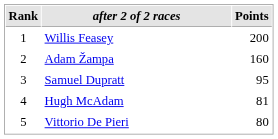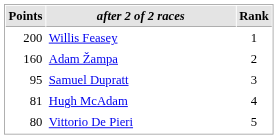 <table cellspacing="1" cellpadding="3" style="border:1px solid #aaa; font-size:86%;">
 <tr style="background:#e4e4e4;">
+<th style="border-bottom:1px solid #aaa; width:20px;">Points</th>
+<th style="border-bottom:1px solid #aaa; width:200px; white-space:nowrap;"><em>after 2 of 2 races</em></th>
 <th style="border-bottom:1px solid #aaa; width:10px;">Rank</th>
-<th style="border-bottom:1px solid #aaa; width:200px; white-space:nowrap;"><em>after 2 of 2 races</em></th>
-<th style="border-bottom:1px solid #aaa; width:20px;">Points</th>
 </tr>
 <tr>
+<td align="right">200</td>
+<td> <a href='#'>Willis Feasey</a></td>
 <td style="text-align:center;">1</td>
-<td> <a href='#'>Willis Feasey</a></td>
-<td align="right">200</td>
 </tr>
 <tr>
+<td align="right">160</td>
+<td> <a href='#'>Adam Žampa</a></td>
 <td style="text-align:center;">2</td>
-<td> <a href='#'>Adam Žampa</a></td>
-<td align="right">160</td>
 </tr>
 <tr>
+<td align="right">95</td>
+<td> <a href='#'>Samuel Dupratt</a></td>
 <td style="text-align:center;">3</td>
-<td> <a href='#'>Samuel Dupratt</a></td>
-<td align="right">95</td>
 </tr>
 <tr>
+<td align="right">81</td>
+<td> <a href='#'>Hugh McAdam</a></td>
 <td style="text-align:center;">4</td>
-<td> <a href='#'>Hugh McAdam</a></td>
-<td align="right">81</td>
 </tr>
 <tr>
+<td align="right">80</td>
+<td> <a href='#'>Vittorio De Pieri</a></td>
 <td style="text-align:center;">5</td>
-<td> <a href='#'>Vittorio De Pieri</a></td>
-<td align="right">80</td>
 </tr>
 </table>
